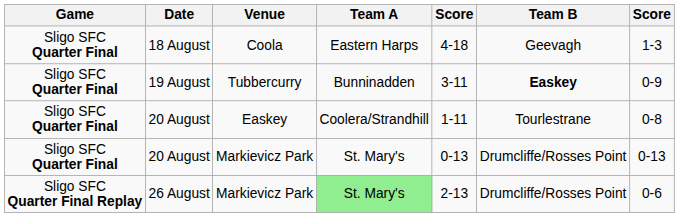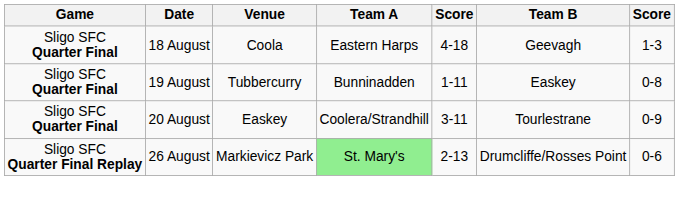 <table class="wikitable">
 <tr>
 <th>Game</th>
 <th>Date</th>
 <th>Venue</th>
 <th>Team A</th>
 <th>Score</th>
 <th>Team B</th>
 <th>Score</th>
 </tr>
 <tr align="center">
 <td>Sligo SFC<br><strong>Quarter Final</strong></td>
 <td>18 August</td>
 <td>Coola</td>
 <td>Eastern Harps</td>
 <td>4-18</td>
 <td>Geevagh</td>
 <td>1-3</td>
 </tr>
 <tr align="center">
 <td>Sligo SFC<br><strong>Quarter Final</strong></td>
 <td>19 August</td>
 <td>Tubbercurry</td>
 <td>Bunninadden</td>
-<td>3-11</td>
-<td><strong>Easkey</strong></td>
-<td>0-9</td>
+<td>1-11</td>
+<td>Easkey</td>
+<td>0-8</td>
 </tr>
 <tr align="center">
 <td>Sligo SFC<br><strong>Quarter Final</strong></td>
 <td>20 August</td>
 <td>Easkey</td>
 <td>Coolera/Strandhill</td>
-<td>1-11</td>
+<td>3-11</td>
 <td>Tourlestrane</td>
-<td>0-8</td>
-</tr>
-<tr align="center">
-<td>Sligo SFC<br><strong>Quarter Final</strong></td>
-<td>20 August</td>
-<td>Markievicz Park</td>
-<td>St. Mary's</td>
-<td>0-13</td>
-<td>Drumcliffe/Rosses Point</td>
-<td>0-13</td>
+<td>0-9</td>
 </tr>
 <tr align="center">
 <td>Sligo SFC<br><strong>Quarter Final Replay</strong></td>
 <td>26 August</td>
 <td>Markievicz Park</td>
 <td style="background: lightgreen;">St. Mary's</td>
 <td>2-13</td>
 <td>Drumcliffe/Rosses Point</td>
 <td>0-6</td>
 </tr>
 </table>
